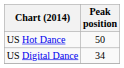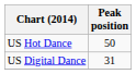 <table class="wikitable unsortable">
 <tr>
 <th>Chart (2014)</th>
 <th>Peak<br>position</th>
 </tr>
 <tr>
 <td>US <a href='#'>Hot Dance</a></td>
 <td style="text-align:center;">50</td>
 </tr>
 <tr>
 <td>US <a href='#'>Digital Dance</a></td>
-<td style="text-align:center;">34</td>
+<td style="text-align:center;">31</td>
 </tr>
 <tr>
 </tr>
 </table>
